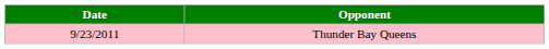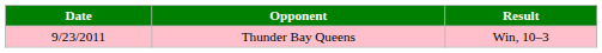 <table class="wikitable" width="80%">
 <tr align="center"  style=" background:green;color:#FFFFFF;">
 <td><strong>Date</strong></td>
 <td><strong>Opponent</strong></td>
+<td><strong>Result</strong></td>
 </tr>
 <tr align="center" bgcolor="pink">
 <td>9/23/2011</td>
 <td>Thunder Bay Queens</td>
+<td>Win, 10–3</td>
 </tr>
 </table>
